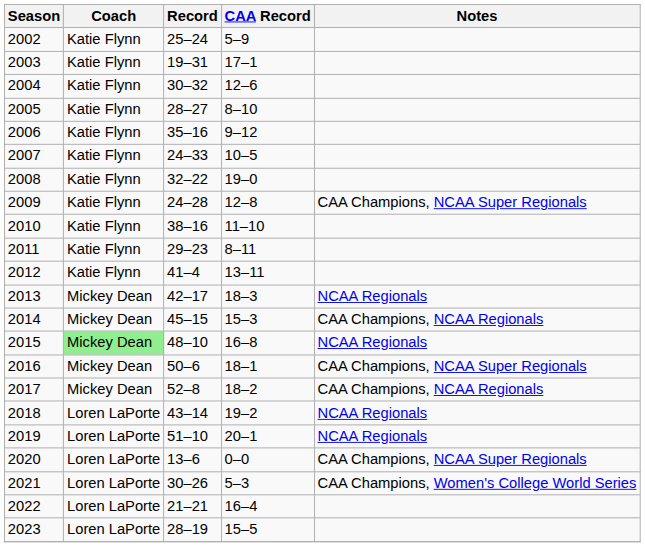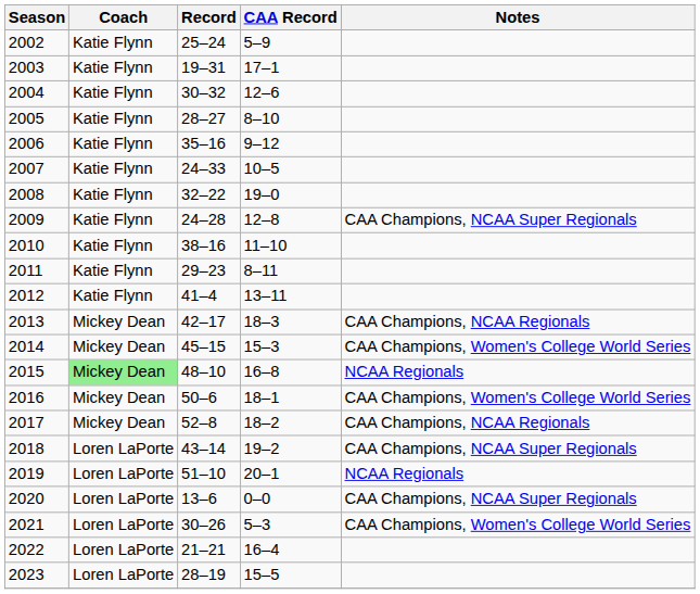 <table class="wikitable">
 <tr>
 <th>Season</th>
 <th>Coach</th>
 <th>Record</th>
 <th><a href='#'>CAA</a> Record</th>
 <th>Notes</th>
 </tr>
 <tr>
 <td>2002</td>
 <td>Katie Flynn</td>
 <td>25–24</td>
 <td>5–9</td>
 <td></td>
 </tr>
 <tr>
 <td>2003</td>
 <td>Katie Flynn</td>
 <td>19–31</td>
 <td>17–1</td>
 <td></td>
 </tr>
 <tr>
 <td>2004</td>
 <td>Katie Flynn</td>
 <td>30–32</td>
 <td>12–6</td>
 <td></td>
 </tr>
 <tr>
 <td>2005</td>
 <td>Katie Flynn</td>
 <td>28–27</td>
 <td>8–10</td>
 <td></td>
 </tr>
 <tr>
 <td>2006</td>
 <td>Katie Flynn</td>
 <td>35–16</td>
 <td>9–12</td>
 <td></td>
 </tr>
 <tr>
 <td>2007</td>
 <td>Katie Flynn</td>
 <td>24–33</td>
 <td>10–5</td>
 <td></td>
 </tr>
 <tr>
 <td>2008</td>
 <td>Katie Flynn</td>
 <td>32–22</td>
 <td>19–0</td>
 <td></td>
 </tr>
 <tr>
 <td>2009</td>
 <td>Katie Flynn</td>
 <td>24–28</td>
 <td>12–8</td>
 <td>CAA Champions, <a href='#'>NCAA Super Regionals</a></td>
 </tr>
 <tr>
 <td>2010</td>
 <td>Katie Flynn</td>
 <td>38–16</td>
 <td>11–10</td>
 <td></td>
 </tr>
 <tr>
 <td>2011</td>
 <td>Katie Flynn</td>
 <td>29–23</td>
 <td>8–11</td>
 <td></td>
 </tr>
 <tr>
 <td>2012</td>
 <td>Katie Flynn</td>
 <td>41–4</td>
 <td>13–11</td>
 <td></td>
 </tr>
 <tr>
 <td>2013</td>
 <td>Mickey Dean</td>
 <td>42–17</td>
 <td>18–3</td>
-<td><a href='#'>NCAA Regionals</a></td>
+<td>CAA Champions, <a href='#'>NCAA Regionals</a></td>
 </tr>
 <tr>
 <td>2014</td>
 <td>Mickey Dean</td>
 <td>45–15</td>
 <td>15–3</td>
-<td>CAA Champions, <a href='#'>NCAA Regionals</a></td>
+<td>CAA Champions, <a href='#'>Women's College World Series</a></td>
 </tr>
 <tr>
 <td>2015</td>
 <td style="background: lightgreen;">Mickey Dean</td>
 <td>48–10</td>
 <td>16–8</td>
 <td><a href='#'>NCAA Regionals</a></td>
 </tr>
 <tr>
 <td>2016</td>
 <td>Mickey Dean</td>
 <td>50–6</td>
 <td>18–1</td>
-<td>CAA Champions, <a href='#'>NCAA Super Regionals</a></td>
+<td>CAA Champions, <a href='#'>Women's College World Series</a></td>
 </tr>
 <tr>
 <td>2017</td>
 <td>Mickey Dean</td>
 <td>52–8</td>
 <td>18–2</td>
 <td>CAA Champions, <a href='#'>NCAA Regionals</a></td>
 </tr>
 <tr>
 <td>2018</td>
 <td>Loren LaPorte</td>
 <td>43–14</td>
 <td>19–2</td>
-<td><a href='#'>NCAA Regionals</a></td>
+<td>CAA Champions, <a href='#'>NCAA Super Regionals</a></td>
 </tr>
 <tr>
 <td>2019</td>
 <td>Loren LaPorte</td>
 <td>51–10</td>
 <td>20–1</td>
 <td><a href='#'>NCAA Regionals</a></td>
 </tr>
 <tr>
 <td>2020</td>
 <td>Loren LaPorte</td>
 <td>13–6</td>
 <td>0–0</td>
 <td>CAA Champions, <a href='#'>NCAA Super Regionals</a></td>
 </tr>
 <tr>
 <td>2021</td>
 <td>Loren LaPorte</td>
 <td>30–26</td>
 <td>5–3</td>
 <td>CAA Champions, <a href='#'>Women's College World Series</a></td>
 </tr>
 <tr>
 <td>2022</td>
 <td>Loren LaPorte</td>
 <td>21–21</td>
 <td>16–4</td>
 <td></td>
 </tr>
 <tr>
 <td>2023</td>
 <td>Loren LaPorte</td>
 <td>28–19</td>
 <td>15–5</td>
 <td></td>
 </tr>
 <tr>
 </tr>
 </table>
